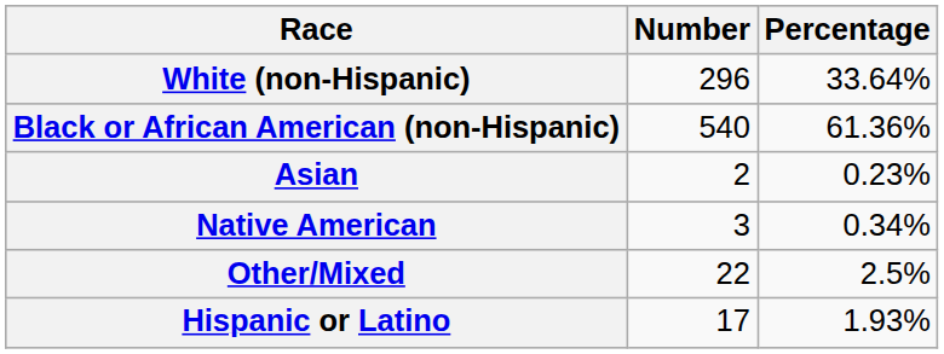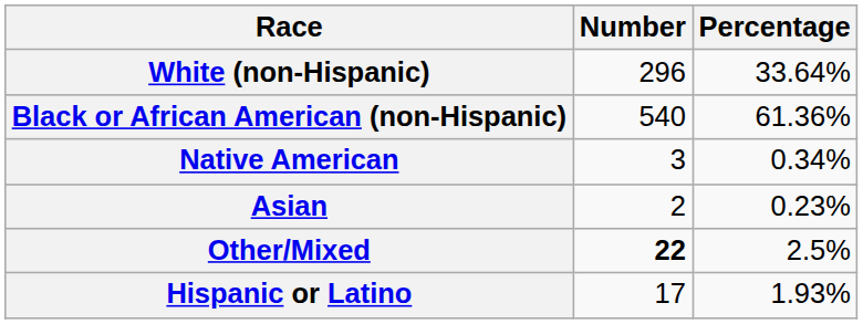 <table class="wikitable" style="text-align:right">
 <tr>
 <th scope="col">Race</th>
 <th scope="col">Number</th>
 <th scope="col">Percentage</th>
 </tr>
 <tr>
 <th scope="row"><a href='#'>White</a> (non-Hispanic)</th>
 <td>296</td>
 <td>33.64%</td>
 </tr>
 <tr>
 <th scope="row"><a href='#'>Black or African American</a> (non-Hispanic)</th>
 <td>540</td>
 <td>61.36%</td>
 </tr>
 <tr>
+<th scope="row"><a href='#'>Native American</a></th>
+<td>3</td>
+<td>0.34%</td>
+</tr>
+<tr>
 <th scope="row"><a href='#'>Asian</a></th>
 <td>2</td>
 <td>0.23%</td>
 </tr>
 <tr>
-<th scope="row"><a href='#'>Native American</a></th>
-<td>3</td>
-<td>0.34%</td>
-</tr>
-<tr>
 <th scope="row"><a href='#'>Other/Mixed</a></th>
-<td>22</td>
+<td><strong>22</strong></td>
 <td>2.5%</td>
 </tr>
 <tr>
 <th scope="row"><a href='#'>Hispanic</a> or <a href='#'>Latino</a></th>
 <td>17</td>
 <td>1.93%</td>
 </tr>
 </table>
